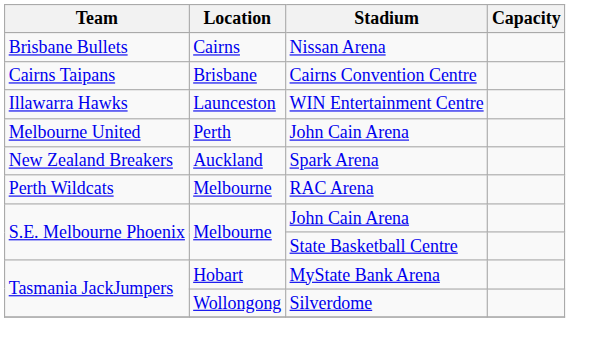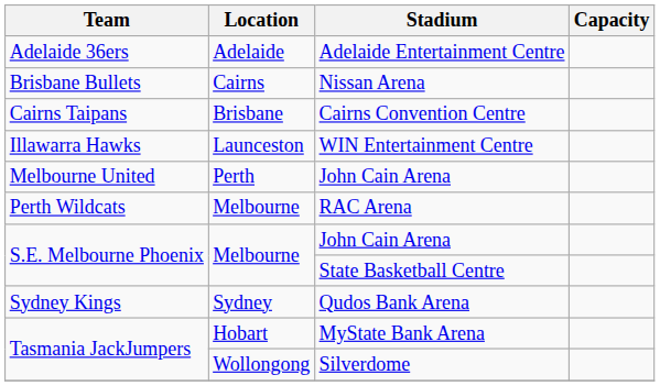 <table class="wikitable sortable">
 <tr>
 <th>Team</th>
 <th>Location</th>
 <th>Stadium</th>
 <th>Capacity</th>
+</tr>
+<tr>
+<td><a href='#'>Adelaide 36ers</a></td>
+<td><a href='#'>Adelaide</a></td>
+<td><a href='#'>Adelaide Entertainment Centre</a></td>
+<td style="text-align:center"></td>
 </tr>
 <tr>
 <td><a href='#'>Brisbane Bullets</a></td>
 <td><a href='#'>Cairns</a></td>
 <td><a href='#'>Nissan Arena</a></td>
 <td style="text-align:center"></td>
 </tr>
 <tr>
 <td><a href='#'>Cairns Taipans</a></td>
 <td><a href='#'>Brisbane</a></td>
 <td><a href='#'>Cairns Convention Centre</a></td>
 <td style="text-align:center"></td>
 </tr>
 <tr>
 <td><a href='#'>Illawarra Hawks</a></td>
 <td><a href='#'>Launceston</a></td>
 <td><a href='#'>WIN Entertainment Centre</a></td>
 <td style="text-align:center"></td>
 </tr>
 <tr>
 <td><a href='#'>Melbourne United</a></td>
 <td><a href='#'>Perth</a></td>
 <td><a href='#'>John Cain Arena</a></td>
 <td style="text-align:center"></td>
 </tr>
 <tr>
-<td><a href='#'>New Zealand Breakers</a></td>
-<td><a href='#'>Auckland</a></td>
-<td><a href='#'>Spark Arena</a></td>
-<td style="text-align:center"></td>
-</tr>
-<tr>
 <td><a href='#'>Perth Wildcats</a></td>
 <td><a href='#'>Melbourne</a></td>
 <td><a href='#'>RAC Arena</a></td>
 <td style="text-align:center"></td>
 </tr>
 <tr>
 <td rowspan="2"><a href='#'>S.E. Melbourne Phoenix</a></td>
 <td rowspan="2"><a href='#'>Melbourne</a></td>
 <td><a href='#'>John Cain Arena</a></td>
 <td style="text-align:center"></td>
 </tr>
 <tr>
 <td><a href='#'>State Basketball Centre</a></td>
 <td style="text-align:center"></td>
 </tr>
 <tr>
+<td><a href='#'>Sydney Kings</a></td>
+<td><a href='#'>Sydney</a></td>
+<td><a href='#'>Qudos Bank Arena</a></td>
+<td style="text-align:center"></td>
+</tr>
+<tr>
 <td rowspan="2"><a href='#'>Tasmania JackJumpers</a></td>
 <td><a href='#'>Hobart</a></td>
 <td><a href='#'>MyState Bank Arena</a></td>
 <td style="text-align:center"></td>
 </tr>
 <tr>
 <td><a href='#'>Wollongong</a></td>
 <td><a href='#'>Silverdome</a></td>
 <td style="text-align:center"></td>
 </tr>
 <tr>
 </tr>
 </table>
